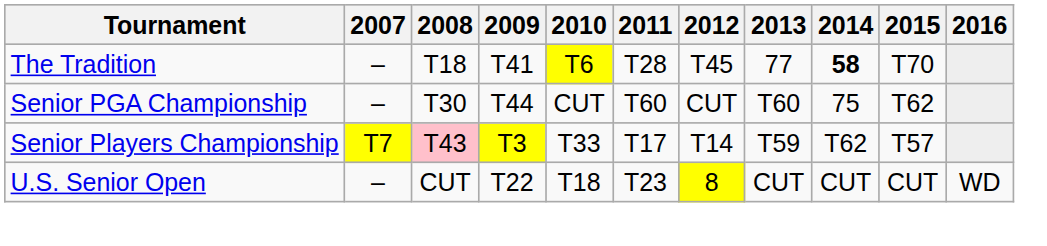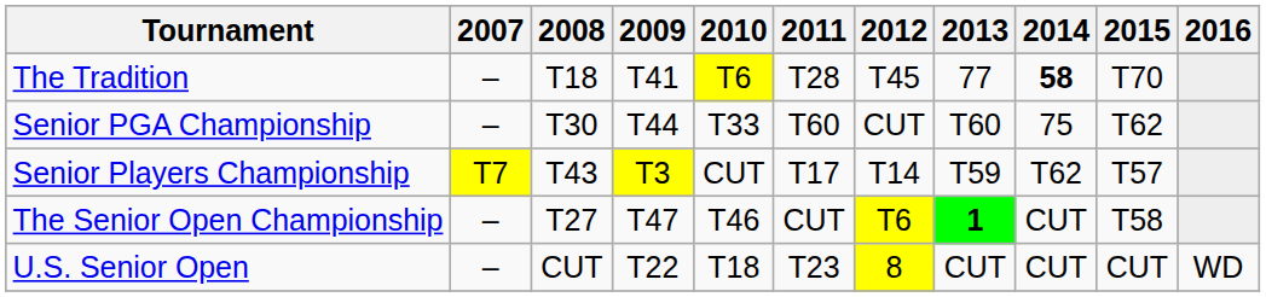 <table class="wikitable" style="font-size:95%;text-align:center;">
 <tr>
 <th>Tournament</th>
 <th>2007</th>
 <th>2008</th>
 <th>2009</th>
 <th>2010</th>
 <th>2011</th>
 <th>2012</th>
 <th>2013</th>
 <th>2014</th>
 <th>2015</th>
 <th>2016</th>
 </tr>
 <tr>
 <td align=left><a href='#'>The Tradition</a></td>
 <td>–</td>
 <td>T18</td>
 <td>T41</td>
 <td style="background:yellow;">T6</td>
 <td>T28</td>
 <td>T45</td>
 <td>77</td>
 <td><strong>58</strong></td>
 <td>T70</td>
 <td style="background:#eeeeee;"></td>
 </tr>
 <tr>
 <td align=left><a href='#'>Senior PGA Championship</a></td>
 <td>–</td>
 <td>T30</td>
 <td>T44</td>
-<td>CUT</td>
+<td>T33</td>
 <td>T60</td>
 <td>CUT</td>
 <td>T60</td>
 <td>75</td>
 <td>T62</td>
 <td style="background:#eeeeee;"></td>
 </tr>
 <tr>
 <td align=left><a href='#'>Senior Players Championship</a></td>
 <td style="background:yellow;">T7</td>
-<td style="background: pink;">T43</td>
+<td>T43</td>
 <td style="background:yellow;">T3</td>
-<td>T33</td>
+<td>CUT</td>
 <td>T17</td>
 <td>T14</td>
 <td>T59</td>
 <td>T62</td>
 <td>T57</td>
+<td style="background:#eeeeee;"></td>
+</tr>
+<tr>
+<td align=left><a href='#'>The Senior Open Championship</a></td>
+<td>–</td>
+<td>T27</td>
+<td>T47</td>
+<td>T46</td>
+<td>CUT</td>
+<td style="background:yellow;">T6</td>
+<td style="background:lime;"><strong>1</strong></td>
+<td>CUT</td>
+<td>T58</td>
 <td style="background:#eeeeee;"></td>
 </tr>
 <tr>
 <td align=left><a href='#'>U.S. Senior Open</a></td>
 <td>–</td>
 <td>CUT</td>
 <td>T22</td>
 <td>T18</td>
 <td>T23</td>
 <td style="background:yellow;">8</td>
 <td>CUT</td>
 <td>CUT</td>
 <td>CUT</td>
 <td>WD</td>
 </tr>
 </table>
